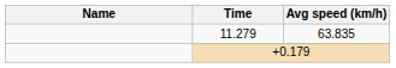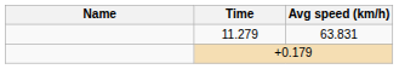 <table class="wikitable" style="text-align:center;">
 <tr>
 <th style="width:15em">Name</th>
 <th style="width:7em">Time</th>
 <th>Avg speed (km/h)</th>
 </tr>
 <tr>
 <td align=left></td>
 <td>11.279</td>
-<td>63.835</td>
+<td>63.831</td>
 </tr>
 <tr>
 <td align=left></td>
 <td bgcolor=wheat colspan=2>+0.179</td>
 </tr>
 </table>
